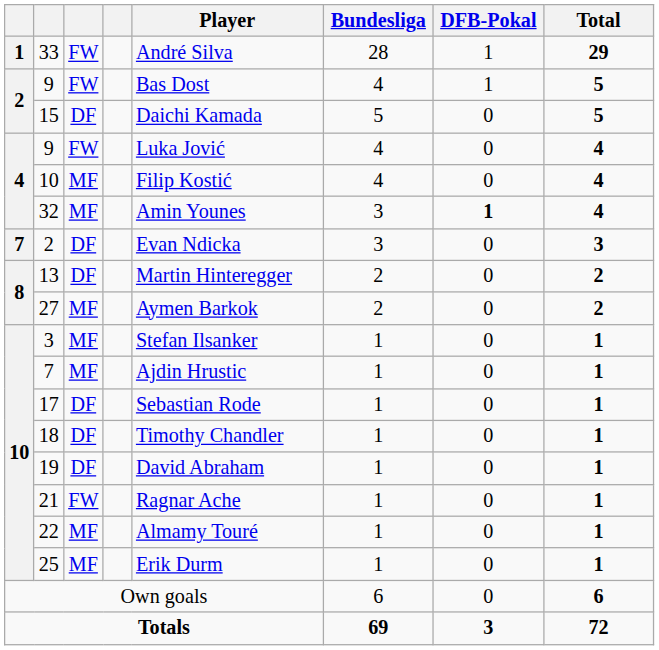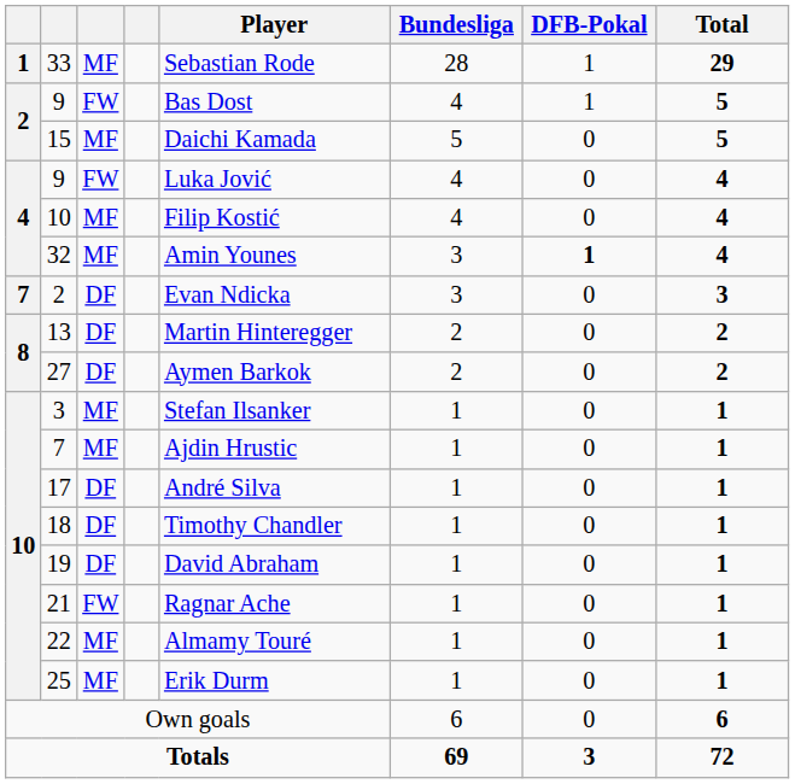 <table class="wikitable" style="text-align:center">
 <tr>
 <th width=15></th>
 <th width=15></th>
 <th width=15></th>
 <th width=15></th>
 <th width=145>Player</th>
 <th width=80><a href='#'>Bundesliga</a></th>
 <th width=80><a href='#'>DFB-Pokal</a></th>
 <th width=80>Total</th>
 </tr>
 <tr>
 <th rowspan=1>1</th>
 <td>33</td>
-<td><a href='#'>FW</a></td>
+<td><a href='#'>MF</a></td>
 <td></td>
-<td align=left><a href='#'>André Silva</a></td>
+<td align=left><a href='#'>Sebastian Rode</a></td>
 <td>28</td>
 <td>1</td>
 <td><strong>29</strong></td>
 </tr>
 <tr>
 <th rowspan=2>2</th>
 <td>9</td>
 <td><a href='#'>FW</a></td>
 <td></td>
 <td align=left><a href='#'>Bas Dost</a></td>
 <td>4</td>
 <td>1</td>
 <td><strong>5</strong></td>
 </tr>
 <tr>
 <td>15</td>
-<td><a href='#'>DF</a></td>
+<td><a href='#'>MF</a></td>
 <td></td>
 <td align=left><a href='#'>Daichi Kamada</a></td>
 <td>5</td>
 <td>0</td>
 <td><strong>5</strong></td>
 </tr>
 <tr>
 <th rowspan=3>4</th>
 <td>9</td>
 <td><a href='#'>FW</a></td>
 <td></td>
 <td align=left><a href='#'>Luka Jović</a></td>
 <td>4</td>
 <td>0</td>
 <td><strong>4</strong></td>
 </tr>
 <tr>
 <td>10</td>
 <td><a href='#'>MF</a></td>
 <td></td>
 <td align=left><a href='#'>Filip Kostić</a></td>
 <td>4</td>
 <td>0</td>
 <td><strong>4</strong></td>
 </tr>
 <tr>
 <td>32</td>
 <td><a href='#'>MF</a></td>
 <td></td>
 <td align=left><a href='#'>Amin Younes</a></td>
 <td>3</td>
 <td><strong>1</strong></td>
 <td><strong>4</strong></td>
 </tr>
 <tr>
 <th>7</th>
 <td>2</td>
 <td><a href='#'>DF</a></td>
 <td></td>
 <td align=left><a href='#'>Evan Ndicka</a></td>
 <td>3</td>
 <td>0</td>
 <td><strong>3</strong></td>
 </tr>
 <tr>
 <th rowspan=2>8</th>
 <td>13</td>
 <td><a href='#'>DF</a></td>
 <td></td>
 <td align=left><a href='#'>Martin Hinteregger</a></td>
 <td>2</td>
 <td>0</td>
 <td><strong>2</strong></td>
 </tr>
 <tr>
 <td>27</td>
-<td><a href='#'>MF</a></td>
+<td><a href='#'>DF</a></td>
 <td></td>
 <td align=left><a href='#'>Aymen Barkok</a></td>
 <td>2</td>
 <td>0</td>
 <td><strong>2</strong></td>
 </tr>
 <tr>
 <th rowspan=8>10</th>
 <td>3</td>
 <td><a href='#'>MF</a></td>
 <td></td>
 <td align=left><a href='#'>Stefan Ilsanker</a></td>
 <td>1</td>
 <td>0</td>
 <td><strong>1</strong></td>
 </tr>
 <tr>
 <td>7</td>
 <td><a href='#'>MF</a></td>
 <td></td>
 <td align=left><a href='#'>Ajdin Hrustic</a></td>
 <td>1</td>
 <td>0</td>
 <td><strong>1</strong></td>
 </tr>
 <tr>
 <td>17</td>
 <td><a href='#'>DF</a></td>
 <td></td>
-<td align=left><a href='#'>Sebastian Rode</a></td>
+<td align=left><a href='#'>André Silva</a></td>
 <td>1</td>
 <td>0</td>
 <td><strong>1</strong></td>
 </tr>
 <tr>
 <td>18</td>
 <td><a href='#'>DF</a></td>
 <td></td>
 <td align=left><a href='#'>Timothy Chandler</a></td>
 <td>1</td>
 <td>0</td>
 <td><strong>1</strong></td>
 </tr>
 <tr>
 <td>19</td>
 <td><a href='#'>DF</a></td>
 <td></td>
 <td align=left><a href='#'>David Abraham</a></td>
 <td>1</td>
 <td>0</td>
 <td><strong>1</strong></td>
 </tr>
 <tr>
 <td>21</td>
 <td><a href='#'>FW</a></td>
 <td></td>
 <td align=left><a href='#'>Ragnar Ache</a></td>
 <td>1</td>
 <td>0</td>
 <td><strong>1</strong></td>
 </tr>
 <tr>
 <td>22</td>
 <td><a href='#'>MF</a></td>
 <td></td>
 <td align=left><a href='#'>Almamy Touré</a></td>
 <td>1</td>
 <td>0</td>
 <td><strong>1</strong></td>
 </tr>
 <tr>
 <td>25</td>
 <td><a href='#'>MF</a></td>
 <td></td>
 <td align=left><a href='#'>Erik Durm</a></td>
 <td>1</td>
 <td>0</td>
 <td><strong>1</strong></td>
 </tr>
 <tr class="sortbottom">
 <td colspan=5>Own goals</td>
 <td>6</td>
 <td>0</td>
 <td><strong>6</strong></td>
 </tr>
 <tr>
 <td colspan=5><strong>Totals</strong></td>
 <td><strong>69</strong></td>
 <td><strong>3</strong></td>
 <td><strong>72</strong></td>
 </tr>
 </table>
